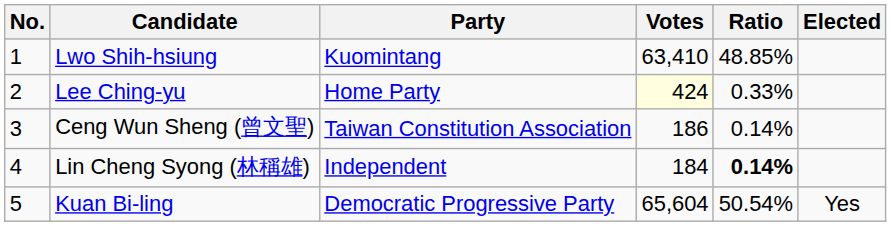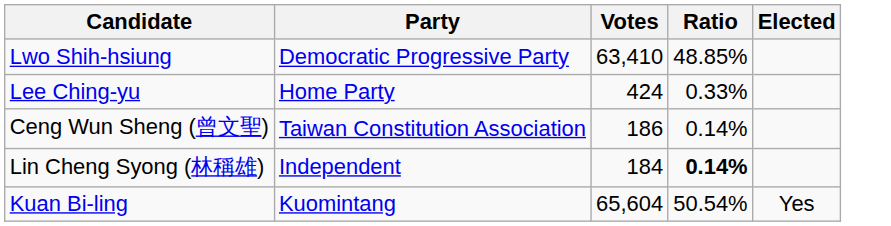 <table class=wikitable>
 <tr>
-<th>No.</th>
 <th>Candidate</th>
 <th>Party</th>
 <th>Votes</th>
 <th>Ratio</th>
 <th>Elected</th>
 </tr>
 <tr>
-<td>1</td>
 <td><a href='#'>Lwo Shih-hsiung</a></td>
-<td><a href='#'>Kuomintang</a></td>
+<td><a href='#'>Democratic Progressive Party</a></td>
 <td align="right">63,410</td>
 <td align="right">48.85%</td>
 <td></td>
 </tr>
 <tr>
-<td>2</td>
 <td><a href='#'>Lee Ching-yu</a></td>
 <td> <a href='#'>Home Party</a></td>
-<td align="right" style="background: lightyellow;">424</td>
+<td align="right">424</td>
 <td align="right">0.33%</td>
 <td></td>
 </tr>
 <tr>
-<td>3</td>
 <td>Ceng Wun Sheng  (<a href='#'>曾文聖</a>)</td>
 <td><a href='#'>Taiwan Constitution Association</a></td>
 <td align="right">186</td>
 <td align="right">0.14%</td>
 <td></td>
 </tr>
 <tr>
-<td>4</td>
 <td>Lin Cheng Syong  (<a href='#'>林稱雄</a>)</td>
 <td><a href='#'>Independent</a></td>
 <td align="right">184</td>
 <td align="right"><strong>0.14%</strong></td>
 <td></td>
 </tr>
 <tr>
-<td>5</td>
 <td><a href='#'>Kuan Bi-ling</a></td>
-<td><a href='#'>Democratic Progressive Party</a></td>
+<td><a href='#'>Kuomintang</a></td>
 <td align="right">65,604</td>
 <td align="right">50.54%</td>
 <td align="center">Yes</td>
 </tr>
 </table>
